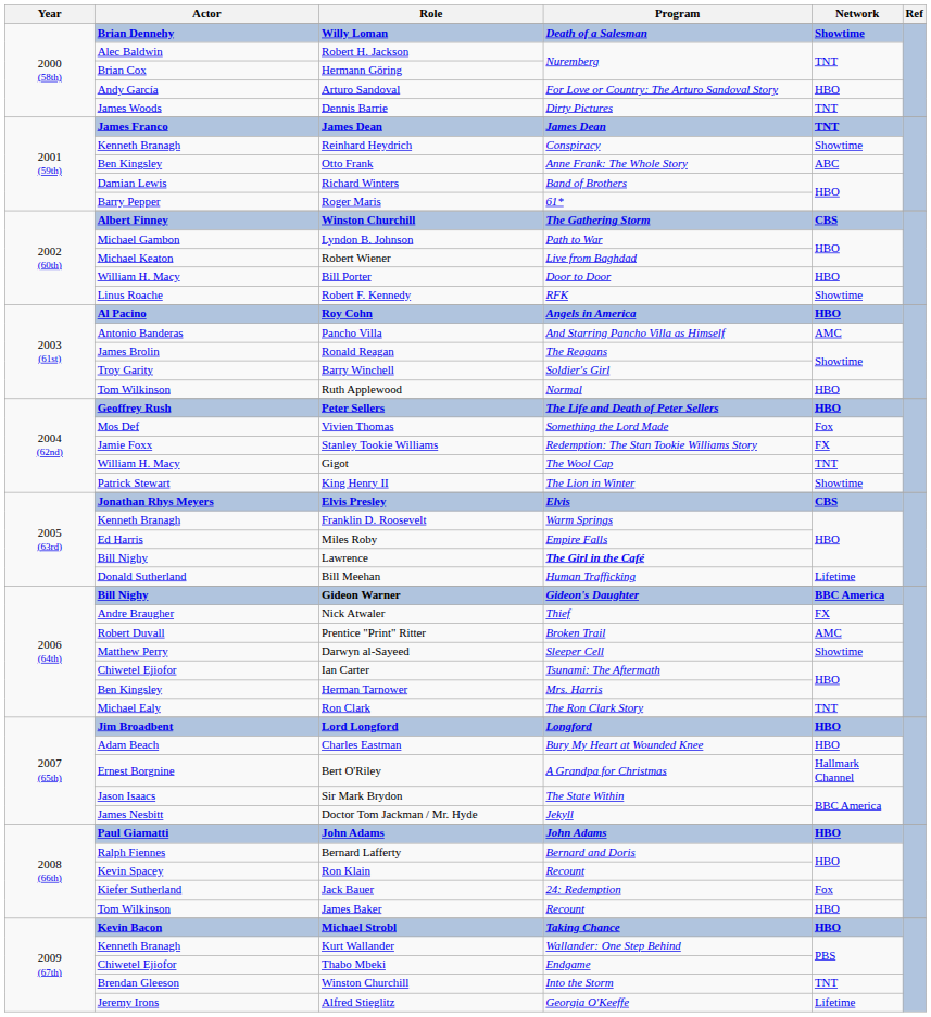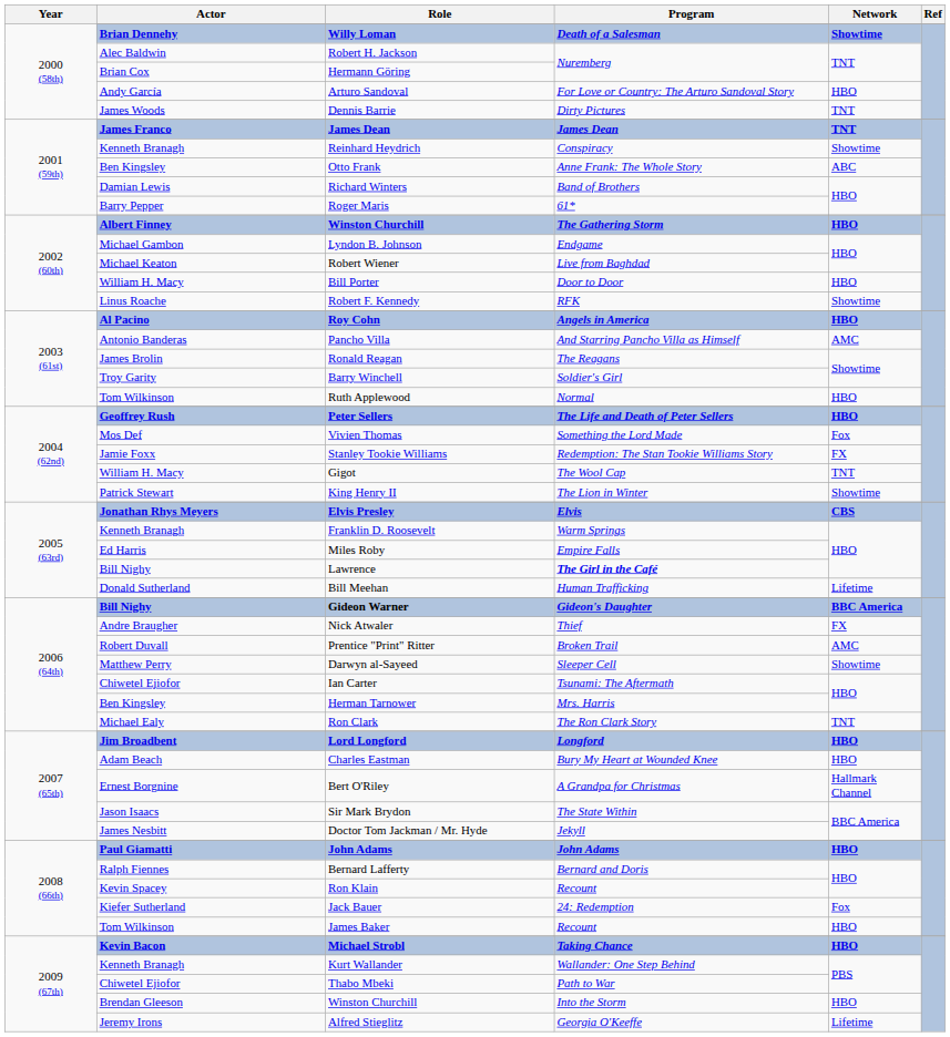 <table class="wikitable">
 <tr>
 <th style="width:10%;">Year</th>
 <th style="width:25%;">Actor</th>
 <th style="width:25%;">Role</th>
 <th style="width:30%;">Program</th>
 <th style="width:10%;">Network</th>
 <th style="width:5%;">Ref</th>
 </tr>
 <tr>
 <td rowspan="6" style="text-align:center;">2000 <br><small><a href='#'>(58th)</a></small></td>
 </tr>
 <tr style="background:#B0C4DE;">
 <td><strong><a href='#'>Brian Dennehy</a> </strong></td>
 <td><strong><a href='#'>Willy Loman</a></strong></td>
 <td><em><a href='#'><strong>Death of a Salesman</strong></a></em></td>
 <td><a href='#'><strong>Showtime</strong></a></td>
 <td rowspan="5"></td>
 </tr>
 <tr>
 <td><a href='#'>Alec Baldwin</a></td>
 <td><a href='#'>Robert H. Jackson</a></td>
 <td rowspan="2"><em><a href='#'>Nuremberg</a></em></td>
 <td rowspan="2"><a href='#'>TNT</a></td>
 </tr>
 <tr>
 <td><a href='#'>Brian Cox</a></td>
 <td><a href='#'>Hermann Göring</a></td>
 </tr>
 <tr>
 <td><a href='#'>Andy García</a></td>
 <td><a href='#'>Arturo Sandoval</a></td>
 <td><em><a href='#'>For Love or Country: The Arturo Sandoval Story</a></em></td>
 <td><a href='#'>HBO</a></td>
 </tr>
 <tr>
 <td><a href='#'>James Woods</a></td>
 <td><a href='#'>Dennis Barrie</a></td>
 <td><em><a href='#'>Dirty Pictures</a></em></td>
 <td><a href='#'>TNT</a></td>
 </tr>
 <tr>
 <td rowspan="6" style="text-align:center;">2001 <br><small><a href='#'>(59th)</a></small></td>
 </tr>
 <tr style="background:#B0C4DE;">
 <td><strong><a href='#'>James Franco</a> </strong></td>
 <td><strong><a href='#'>James Dean</a></strong></td>
 <td><em><a href='#'><strong>James Dean</strong></a></em></td>
 <td><a href='#'><strong>TNT</strong></a></td>
 <td rowspan="5"></td>
 </tr>
 <tr>
 <td><a href='#'>Kenneth Branagh</a></td>
 <td><a href='#'>Reinhard Heydrich</a></td>
 <td><em><a href='#'>Conspiracy</a></em></td>
 <td><a href='#'>Showtime</a></td>
 </tr>
 <tr>
 <td><a href='#'>Ben Kingsley</a></td>
 <td><a href='#'>Otto Frank</a></td>
 <td><em><a href='#'>Anne Frank: The Whole Story</a></em></td>
 <td><a href='#'>ABC</a></td>
 </tr>
 <tr>
 <td><a href='#'>Damian Lewis</a></td>
 <td><a href='#'>Richard Winters</a></td>
 <td><em><a href='#'>Band of Brothers</a></em></td>
 <td rowspan="2"><a href='#'>HBO</a></td>
 </tr>
 <tr>
 <td><a href='#'>Barry Pepper</a></td>
 <td><a href='#'>Roger Maris</a></td>
 <td><em><a href='#'>61*</a></em></td>
 </tr>
 <tr>
 <td rowspan="6" style="text-align:center;">2002 <br><small><a href='#'>(60th)</a></small></td>
 </tr>
 <tr style="background:#B0C4DE;">
 <td><strong><a href='#'>Albert Finney</a> </strong></td>
 <td><strong><a href='#'>Winston Churchill</a></strong></td>
 <td><em><a href='#'><strong>The Gathering Storm</strong></a></em></td>
-<td><strong><a href='#'>CBS</a></strong></td>
+<td><strong><a href='#'>HBO</a></strong></td>
 <td rowspan="5"></td>
 </tr>
 <tr>
 <td><a href='#'>Michael Gambon</a></td>
 <td><a href='#'>Lyndon B. Johnson</a></td>
-<td><em><a href='#'>Path to War</a></em></td>
+<td><em><a href='#'>Endgame</a></em></td>
 <td rowspan="2"><a href='#'>HBO</a></td>
 </tr>
 <tr>
 <td><a href='#'>Michael Keaton</a></td>
 <td>Robert Wiener</td>
 <td><em><a href='#'>Live from Baghdad</a></em></td>
 </tr>
 <tr>
 <td><a href='#'>William H. Macy</a></td>
 <td><a href='#'>Bill Porter</a></td>
 <td><em><a href='#'>Door to Door</a></em></td>
 <td><a href='#'>HBO</a></td>
 </tr>
 <tr>
 <td><a href='#'>Linus Roache</a></td>
 <td><a href='#'>Robert F. Kennedy</a></td>
 <td><em><a href='#'>RFK</a></em></td>
 <td><a href='#'>Showtime</a></td>
 </tr>
 <tr>
 <td rowspan="6" style="text-align:center;">2003 <br><small><a href='#'>(61st)</a></small></td>
 </tr>
 <tr style="background:#B0C4DE;">
 <td><strong><a href='#'>Al Pacino</a> </strong></td>
 <td><strong><a href='#'>Roy Cohn</a></strong></td>
 <td><em><a href='#'><strong>Angels in America</strong></a></em></td>
 <td><strong><a href='#'>HBO</a></strong></td>
 <td rowspan="5"></td>
 </tr>
 <tr>
 <td><a href='#'>Antonio Banderas</a></td>
 <td><a href='#'>Pancho Villa</a></td>
 <td><em><a href='#'>And Starring Pancho Villa as Himself </a></em></td>
 <td><a href='#'>AMC</a></td>
 </tr>
 <tr>
 <td><a href='#'>James Brolin</a></td>
 <td><a href='#'>Ronald Reagan</a></td>
 <td><em><a href='#'>The Reagans</a></em></td>
 <td rowspan="2"><a href='#'>Showtime</a></td>
 </tr>
 <tr>
 <td><a href='#'>Troy Garity</a></td>
 <td><a href='#'>Barry Winchell</a></td>
 <td><em><a href='#'>Soldier's Girl</a></em></td>
 </tr>
 <tr>
 <td><a href='#'>Tom Wilkinson</a></td>
 <td>Ruth Applewood</td>
 <td><em><a href='#'>Normal</a></em></td>
 <td><a href='#'>HBO</a></td>
 </tr>
 <tr>
 <td rowspan="6" style="text-align:center;">2004 <br><small><a href='#'>(62nd)</a></small></td>
 </tr>
 <tr style="background:#B0C4DE;">
 <td><strong><a href='#'>Geoffrey Rush</a> </strong></td>
 <td><strong><a href='#'>Peter Sellers</a></strong></td>
 <td><strong><em><a href='#'>The Life and Death of Peter Sellers</a></em></strong></td>
 <td><strong><a href='#'>HBO</a></strong></td>
 <td rowspan="5"></td>
 </tr>
 <tr>
 <td><a href='#'>Mos Def</a></td>
 <td><a href='#'>Vivien Thomas</a></td>
 <td><em><a href='#'>Something the Lord Made</a></em></td>
 <td><a href='#'>Fox</a></td>
 </tr>
 <tr>
 <td><a href='#'>Jamie Foxx</a></td>
 <td><a href='#'>Stanley Tookie Williams</a></td>
 <td><em><a href='#'>Redemption: The Stan Tookie Williams Story</a></em></td>
 <td><a href='#'>FX</a></td>
 </tr>
 <tr>
 <td><a href='#'>William H. Macy</a></td>
 <td>Gigot</td>
 <td><em><a href='#'>The Wool Cap</a></em></td>
 <td><a href='#'>TNT</a></td>
 </tr>
 <tr>
 <td><a href='#'>Patrick Stewart</a></td>
 <td><a href='#'>King Henry II</a></td>
 <td><em><a href='#'>The Lion in Winter</a></em></td>
 <td><a href='#'>Showtime</a></td>
 </tr>
 <tr>
 <td rowspan="6" style="text-align:center;">2005 <br><small><a href='#'>(63rd)</a></small></td>
 </tr>
 <tr style="background:#B0C4DE;">
 <td><strong><a href='#'>Jonathan Rhys Meyers</a> </strong></td>
 <td><strong><a href='#'>Elvis Presley</a></strong></td>
 <td><em><a href='#'><strong>Elvis</strong></a></em></td>
 <td><strong><a href='#'>CBS</a></strong></td>
 <td rowspan="5"></td>
 </tr>
 <tr>
 <td><a href='#'>Kenneth Branagh</a></td>
 <td><a href='#'>Franklin D. Roosevelt</a></td>
 <td><em><a href='#'>Warm Springs</a></em></td>
 <td rowspan="3"><a href='#'>HBO</a></td>
 </tr>
 <tr>
 <td><a href='#'>Ed Harris</a></td>
 <td>Miles Roby</td>
 <td><em><a href='#'>Empire Falls</a></em></td>
 </tr>
 <tr>
 <td><a href='#'>Bill Nighy</a></td>
 <td>Lawrence</td>
 <td><strong><em><a href='#'>The Girl in the Café</a></em></strong></td>
 </tr>
 <tr>
 <td><a href='#'>Donald Sutherland</a></td>
 <td>Bill Meehan</td>
 <td><em><a href='#'>Human Trafficking</a></em></td>
 <td><a href='#'>Lifetime</a></td>
 </tr>
 <tr>
 <td rowspan="8" style="text-align:center;">2006 <br><small><a href='#'>(64th)</a></small></td>
 </tr>
 <tr style="background:#B0C4DE;">
 <td><strong><a href='#'>Bill Nighy</a> </strong></td>
 <td><strong>Gideon Warner</strong></td>
 <td><strong><em><a href='#'>Gideon's Daughter</a></em></strong></td>
 <td><strong><a href='#'>BBC America</a></strong></td>
 <td rowspan="7"></td>
 </tr>
 <tr>
 <td><a href='#'>Andre Braugher</a></td>
 <td>Nick Atwaler</td>
 <td><em><a href='#'>Thief</a></em></td>
 <td><a href='#'>FX</a></td>
 </tr>
 <tr>
 <td><a href='#'>Robert Duvall</a></td>
 <td>Prentice "Print" Ritter</td>
 <td><em><a href='#'>Broken Trail</a></em></td>
 <td><a href='#'>AMC</a></td>
 </tr>
 <tr>
 <td><a href='#'>Matthew Perry</a></td>
 <td>Darwyn al-Sayeed</td>
 <td><em><a href='#'>Sleeper Cell</a></em></td>
 <td><a href='#'>Showtime</a></td>
 </tr>
 <tr>
 <td><a href='#'>Chiwetel Ejiofor</a></td>
 <td>Ian Carter</td>
 <td><em><a href='#'>Tsunami: The Aftermath</a></em></td>
 <td rowspan="2"><a href='#'>HBO</a></td>
 </tr>
 <tr>
 <td><a href='#'>Ben Kingsley</a></td>
 <td><a href='#'>Herman Tarnower</a></td>
 <td><em><a href='#'>Mrs. Harris</a></em></td>
 </tr>
 <tr>
 <td><a href='#'>Michael Ealy</a></td>
 <td><a href='#'>Ron Clark</a></td>
 <td><em><a href='#'>The Ron Clark Story</a></em></td>
 <td><a href='#'>TNT</a></td>
 </tr>
 <tr>
 <td rowspan="6" style="text-align:center;">2007 <br><small><a href='#'>(65th)</a></small></td>
 </tr>
 <tr style="background:#B0C4DE;">
 <td><strong><a href='#'>Jim Broadbent</a> </strong></td>
 <td><a href='#'><strong>Lord Longford</strong></a></td>
 <td><em><a href='#'><strong>Longford</strong></a></em></td>
 <td><strong><a href='#'>HBO</a></strong></td>
 <td rowspan="5"></td>
 </tr>
 <tr>
 <td><a href='#'>Adam Beach</a></td>
 <td><a href='#'>Charles Eastman</a></td>
 <td><em><a href='#'>Bury My Heart at Wounded Knee</a></em></td>
 <td><a href='#'>HBO</a></td>
 </tr>
 <tr>
 <td><a href='#'>Ernest Borgnine</a></td>
 <td>Bert O'Riley</td>
 <td><em><a href='#'>A Grandpa for Christmas</a></em></td>
 <td><a href='#'>Hallmark Channel</a></td>
 </tr>
 <tr>
 <td><a href='#'>Jason Isaacs</a></td>
 <td>Sir Mark Brydon</td>
 <td><em><a href='#'>The State Within</a></em></td>
 <td rowspan="2"><a href='#'>BBC America</a></td>
 </tr>
 <tr>
 <td><a href='#'>James Nesbitt</a></td>
 <td>Doctor Tom Jackman / Mr. Hyde</td>
 <td><em><a href='#'>Jekyll</a></em></td>
 </tr>
 <tr>
 <td rowspan="6" style="text-align:center;">2008 <br><small><a href='#'>(66th)</a></small></td>
 </tr>
 <tr style="background:#B0C4DE;">
 <td><strong><a href='#'>Paul Giamatti</a> </strong></td>
 <td><strong><a href='#'>John Adams</a></strong></td>
 <td><em><a href='#'><strong>John Adams</strong></a></em></td>
 <td><strong><a href='#'>HBO</a></strong></td>
 <td rowspan="5"></td>
 </tr>
 <tr>
 <td><a href='#'>Ralph Fiennes</a></td>
 <td>Bernard Lafferty</td>
 <td><em><a href='#'>Bernard and Doris</a></em></td>
 <td rowspan="2"><a href='#'>HBO</a></td>
 </tr>
 <tr>
 <td><a href='#'>Kevin Spacey</a></td>
 <td><a href='#'>Ron Klain</a></td>
 <td><em><a href='#'>Recount</a></em></td>
 </tr>
 <tr>
 <td><a href='#'>Kiefer Sutherland</a></td>
 <td><a href='#'>Jack Bauer</a></td>
 <td><em><a href='#'>24: Redemption</a></em></td>
 <td><a href='#'>Fox</a></td>
 </tr>
 <tr>
 <td><a href='#'>Tom Wilkinson</a></td>
 <td><a href='#'>James Baker</a></td>
 <td><em><a href='#'>Recount</a></em></td>
 <td><a href='#'>HBO</a></td>
 </tr>
 <tr>
 <td rowspan="6" style="text-align:center;">2009 <br><small><a href='#'>(67th)</a></small></td>
 </tr>
 <tr style="background:#B0C4DE;">
 <td><strong><a href='#'>Kevin Bacon</a> </strong></td>
 <td><strong><a href='#'>Michael Strobl</a></strong></td>
 <td><strong><em><a href='#'>Taking Chance</a></em></strong></td>
 <td><strong><a href='#'>HBO</a></strong></td>
 <td rowspan="5"></td>
 </tr>
 <tr>
 <td><a href='#'>Kenneth Branagh</a></td>
 <td><a href='#'>Kurt Wallander</a></td>
 <td><em><a href='#'>Wallander: One Step Behind</a></em></td>
 <td rowspan="2"><a href='#'>PBS</a></td>
 </tr>
 <tr>
 <td><a href='#'>Chiwetel Ejiofor</a></td>
 <td><a href='#'>Thabo Mbeki</a></td>
-<td><em><a href='#'>Endgame</a></em></td>
+<td><em><a href='#'>Path to War</a></em></td>
 </tr>
 <tr>
 <td><a href='#'>Brendan Gleeson</a></td>
 <td><a href='#'>Winston Churchill</a></td>
 <td><em><a href='#'>Into the Storm</a></em></td>
-<td><a href='#'>TNT</a></td>
+<td><a href='#'>HBO</a></td>
 </tr>
 <tr>
 <td><a href='#'>Jeremy Irons</a></td>
 <td><a href='#'>Alfred Stieglitz</a></td>
 <td><em><a href='#'>Georgia O'Keeffe</a></em></td>
 <td><a href='#'>Lifetime</a></td>
 </tr>
 </table>
